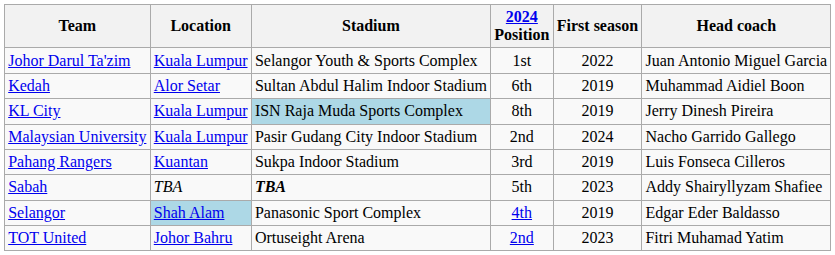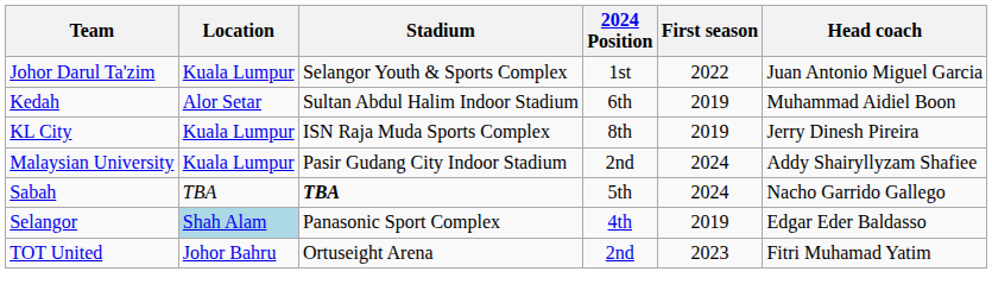 <table class="wikitable sortable">
 <tr>
 <th>Team</th>
 <th>Location</th>
 <th>Stadium</th>
 <th><a href='#'>2024</a> <br> Position</th>
 <th>First season</th>
 <th>Head coach</th>
 </tr>
 <tr>
 <td><a href='#'>Johor Darul Ta'zim</a></td>
 <td><a href='#'>Kuala Lumpur</a></td>
 <td>Selangor Youth & Sports Complex</td>
 <td style="text-align:center">1st</td>
 <td style="text-align:center">2022</td>
 <td> Juan Antonio Miguel Garcia</td>
 </tr>
 <tr>
 <td><a href='#'>Kedah</a></td>
 <td><a href='#'>Alor Setar</a></td>
 <td>Sultan Abdul Halim Indoor Stadium</td>
 <td style="text-align:center">6th</td>
 <td style="text-align:center">2019</td>
 <td>  Muhammad Aidiel Boon</td>
 </tr>
 <tr>
 <td><a href='#'>KL City</a></td>
 <td><a href='#'>Kuala Lumpur</a></td>
-<td style="background: lightblue;">ISN Raja Muda Sports Complex</td>
+<td>ISN Raja Muda Sports Complex</td>
 <td style="text-align:center">8th</td>
 <td style="text-align:center">2019</td>
 <td> Jerry Dinesh Pireira</td>
 </tr>
 <tr>
 <td><a href='#'>Malaysian University</a></td>
 <td><a href='#'>Kuala Lumpur</a></td>
 <td>Pasir Gudang City Indoor Stadium</td>
 <td style="text-align:center">2nd</td>
 <td style="text-align:center">2024</td>
-<td> Nacho Garrido Gallego</td>
-</tr>
-<tr>
-<td><a href='#'>Pahang Rangers</a></td>
-<td><a href='#'>Kuantan</a></td>
-<td>Sukpa Indoor Stadium</td>
-<td style="text-align:center">3rd</td>
-<td style="text-align:center">2019</td>
-<td> Luis Fonseca Cilleros</td>
+<td> Addy Shairyllyzam Shafiee</td>
 </tr>
 <tr>
 <td><a href='#'>Sabah</a></td>
 <td><em>TBA</em></td>
 <td><strong><em>TBA</em></strong></td>
 <td style="text-align:center">5th</td>
-<td style="text-align:center">2023</td>
-<td> Addy Shairyllyzam Shafiee</td>
+<td style="text-align:center">2024</td>
+<td> Nacho Garrido Gallego</td>
 </tr>
 <tr>
 <td><a href='#'>Selangor</a></td>
 <td style="background: lightblue;"><a href='#'>Shah Alam</a></td>
 <td>Panasonic Sport Complex</td>
 <td style="text-align:center"><a href='#'>4th</a></td>
 <td style="text-align:center">2019</td>
 <td> Edgar Eder Baldasso</td>
 </tr>
 <tr>
 <td><a href='#'>TOT United</a></td>
 <td><a href='#'>Johor Bahru</a></td>
 <td>Ortuseight Arena</td>
 <td style="text-align:center"><a href='#'>2nd</a></td>
 <td style="text-align:center">2023</td>
 <td> Fitri Muhamad Yatim</td>
 </tr>
 <tr>
 </tr>
 </table>
